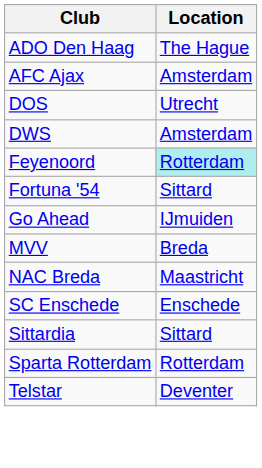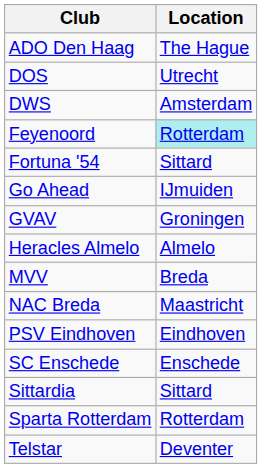 <table class="wikitable sortable">
 <tr>
 <th>Club</th>
 <th>Location</th>
 </tr>
 <tr>
 <td><a href='#'>ADO Den Haag</a></td>
 <td><a href='#'>The Hague</a></td>
-</tr>
-<tr>
-<td><a href='#'>AFC Ajax</a></td>
-<td><a href='#'>Amsterdam</a></td>
 </tr>
 <tr>
 <td><a href='#'>DOS</a></td>
 <td><a href='#'>Utrecht</a></td>
 </tr>
 <tr>
 <td><a href='#'>DWS</a></td>
 <td><a href='#'>Amsterdam</a></td>
 </tr>
 <tr>
 <td><a href='#'>Feyenoord</a></td>
 <td style="background: paleturquoise;"><a href='#'>Rotterdam</a></td>
 </tr>
 <tr>
 <td><a href='#'>Fortuna '54</a></td>
 <td><a href='#'>Sittard</a></td>
 </tr>
 <tr>
 <td><a href='#'>Go Ahead</a></td>
 <td><a href='#'>IJmuiden</a></td>
 </tr>
 <tr>
+<td><a href='#'>GVAV</a></td>
+<td><a href='#'>Groningen</a></td>
+</tr>
+<tr>
+<td><a href='#'>Heracles Almelo</a></td>
+<td><a href='#'>Almelo</a></td>
+</tr>
+<tr>
 <td><a href='#'>MVV</a></td>
 <td><a href='#'>Breda</a></td>
 </tr>
 <tr>
 <td><a href='#'>NAC Breda</a></td>
 <td><a href='#'>Maastricht</a></td>
+</tr>
+<tr>
+<td><a href='#'>PSV Eindhoven</a></td>
+<td><a href='#'>Eindhoven</a></td>
 </tr>
 <tr>
 <td><a href='#'>SC Enschede</a></td>
 <td><a href='#'>Enschede</a></td>
 </tr>
 <tr>
 <td><a href='#'>Sittardia</a></td>
 <td><a href='#'>Sittard</a></td>
 </tr>
 <tr>
 <td><a href='#'>Sparta Rotterdam</a></td>
 <td><a href='#'>Rotterdam</a></td>
 </tr>
 <tr>
 <td><a href='#'>Telstar</a></td>
 <td><a href='#'>Deventer</a></td>
 </tr>
 </table>
